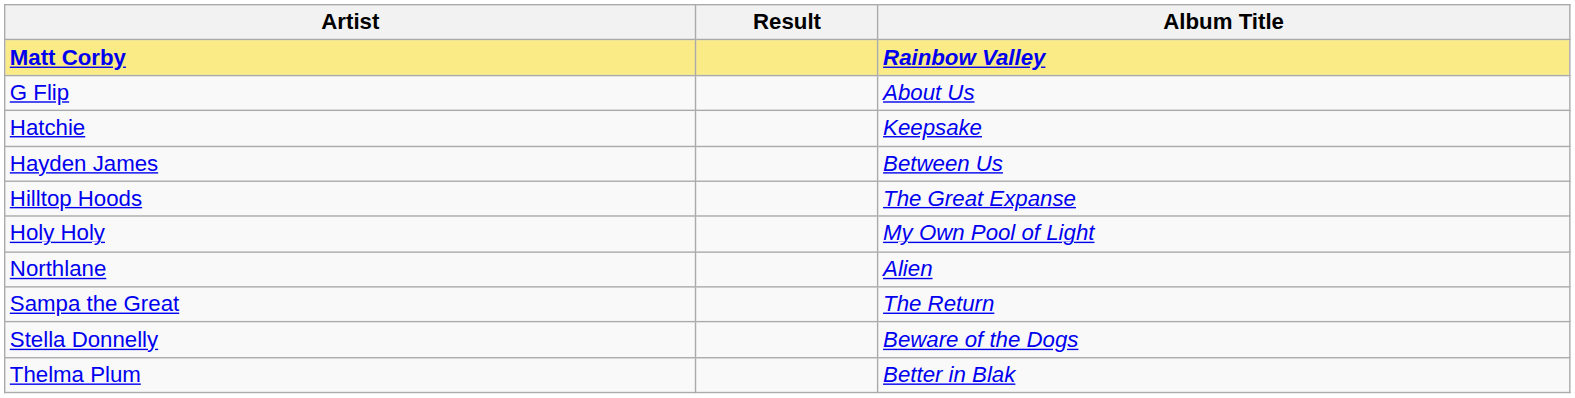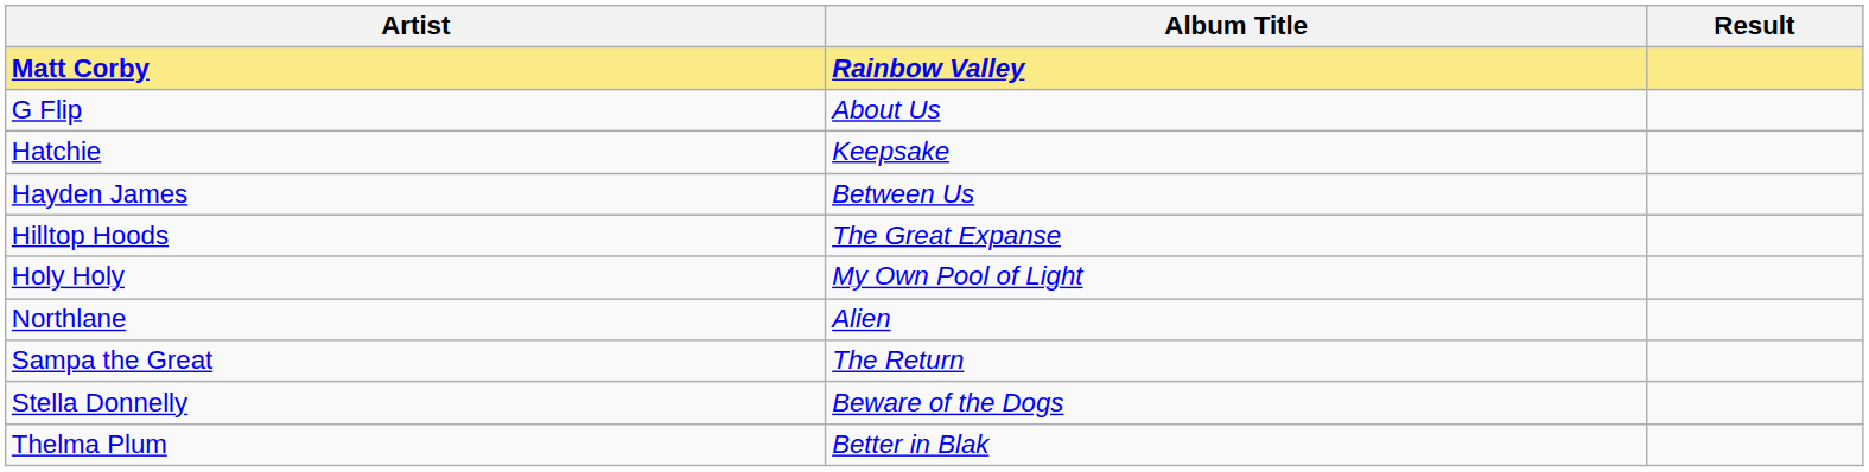 <table class="sortable wikitable">
 <tr>
 <th width="19%">Artist</th>
+<th width="19%">Album Title</th>
 <th width="5%">Result</th>
-<th width="19%">Album Title</th>
 </tr>
 <tr style="background:#FAEB86">
 <td><strong><a href='#'>Matt Corby</a></strong></td>
+<td><strong><em><a href='#'>Rainbow Valley</a></em></strong></td>
 <td></td>
-<td><strong><em><a href='#'>Rainbow Valley</a></em></strong></td>
 </tr>
 <tr>
 <td><a href='#'>G Flip</a></td>
+<td><em><a href='#'>About Us</a></em></td>
 <td></td>
-<td><em><a href='#'>About Us</a></em></td>
 </tr>
 <tr>
 <td><a href='#'>Hatchie</a></td>
+<td><em><a href='#'>Keepsake</a></em></td>
 <td></td>
-<td><em><a href='#'>Keepsake</a></em></td>
 </tr>
 <tr>
 <td><a href='#'>Hayden James</a></td>
+<td><em><a href='#'>Between Us</a></em></td>
 <td></td>
-<td><em><a href='#'>Between Us</a></em></td>
 </tr>
 <tr>
 <td><a href='#'>Hilltop Hoods</a></td>
+<td><em><a href='#'>The Great Expanse</a></em></td>
 <td></td>
-<td><em><a href='#'>The Great Expanse</a></em></td>
 </tr>
 <tr>
 <td><a href='#'>Holy Holy</a></td>
+<td><em><a href='#'>My Own Pool of Light</a></em></td>
 <td></td>
-<td><em><a href='#'>My Own Pool of Light</a></em></td>
 </tr>
 <tr>
 <td><a href='#'>Northlane</a></td>
+<td><em><a href='#'>Alien</a></em></td>
 <td></td>
-<td><em><a href='#'>Alien</a></em></td>
 </tr>
 <tr>
 <td><a href='#'>Sampa the Great</a></td>
+<td><em><a href='#'>The Return</a></em></td>
 <td></td>
-<td><em><a href='#'>The Return</a></em></td>
 </tr>
 <tr>
 <td><a href='#'>Stella Donnelly</a></td>
+<td><em><a href='#'>Beware of the Dogs</a></em></td>
 <td></td>
-<td><em><a href='#'>Beware of the Dogs</a></em></td>
 </tr>
 <tr>
 <td><a href='#'>Thelma Plum</a></td>
+<td><em><a href='#'>Better in Blak</a></em></td>
 <td></td>
-<td><em><a href='#'>Better in Blak</a></em></td>
 </tr>
 </table>
